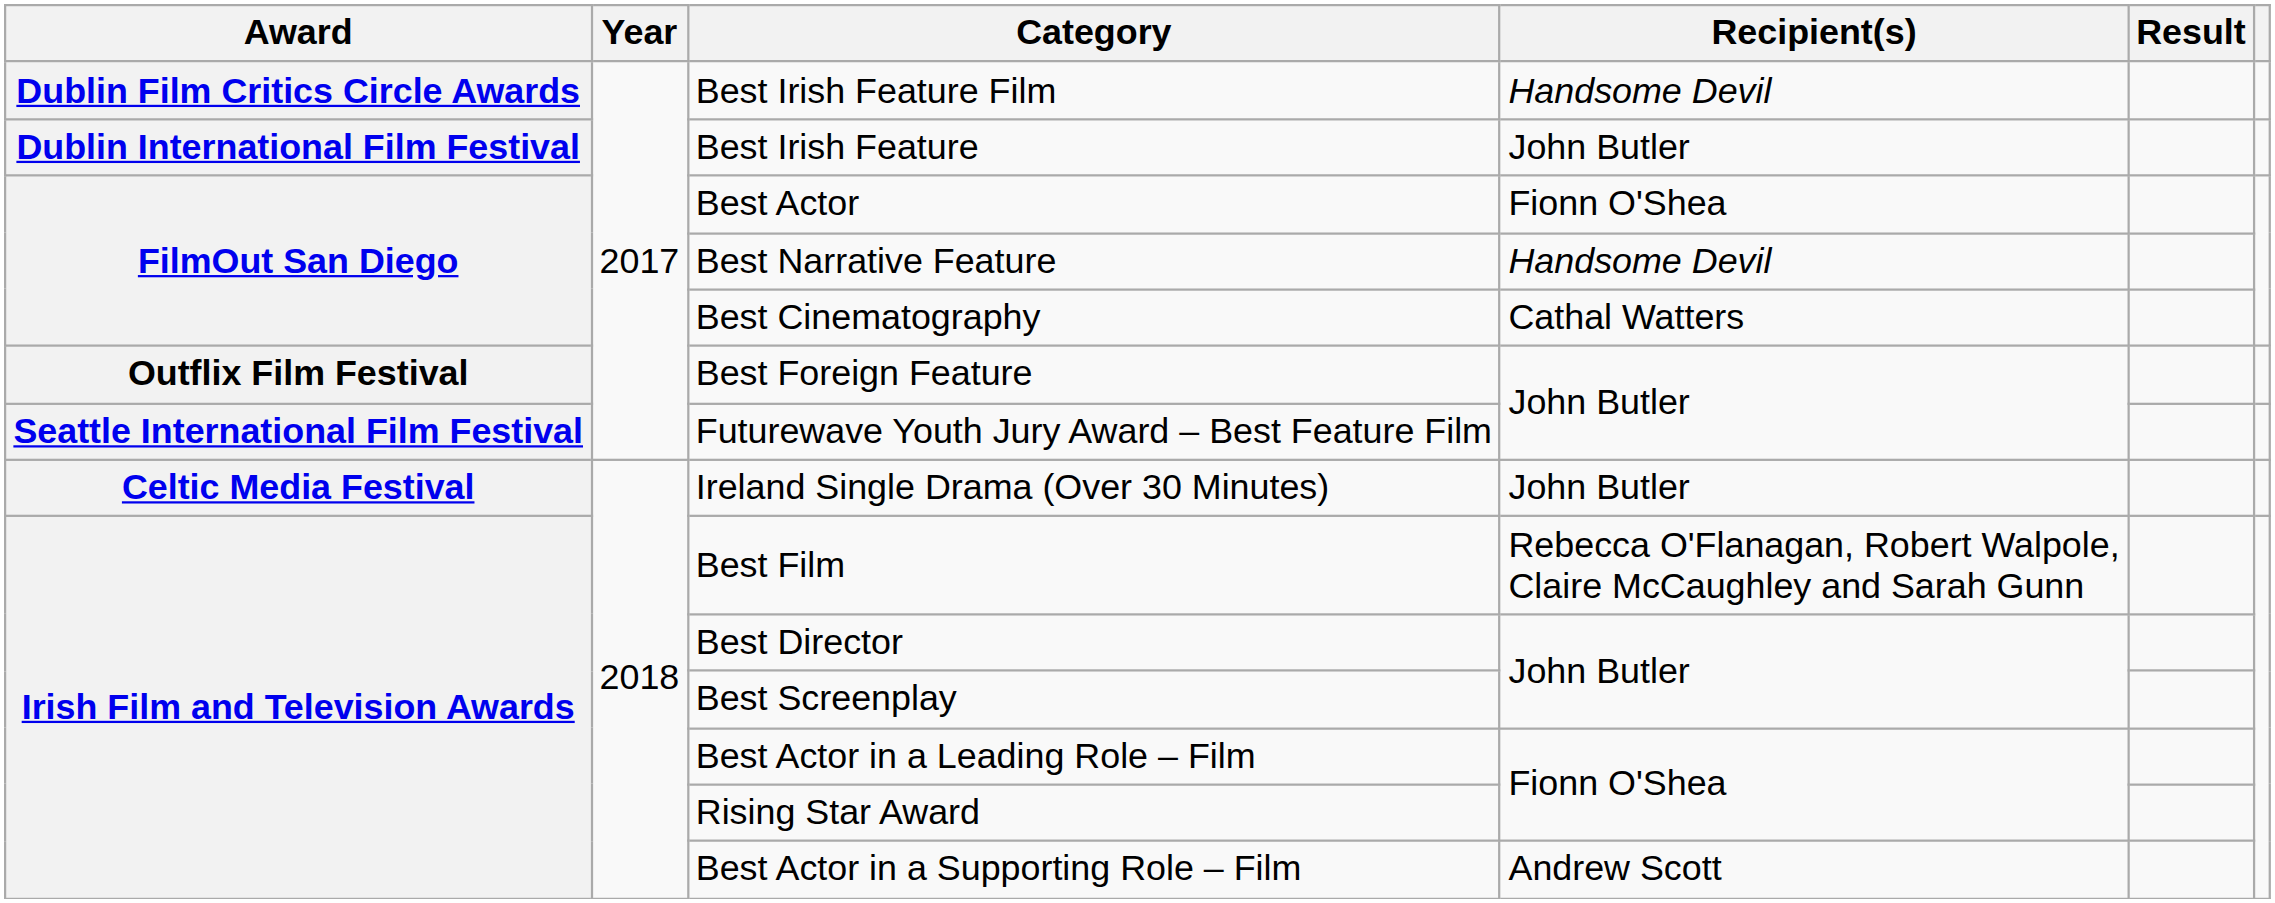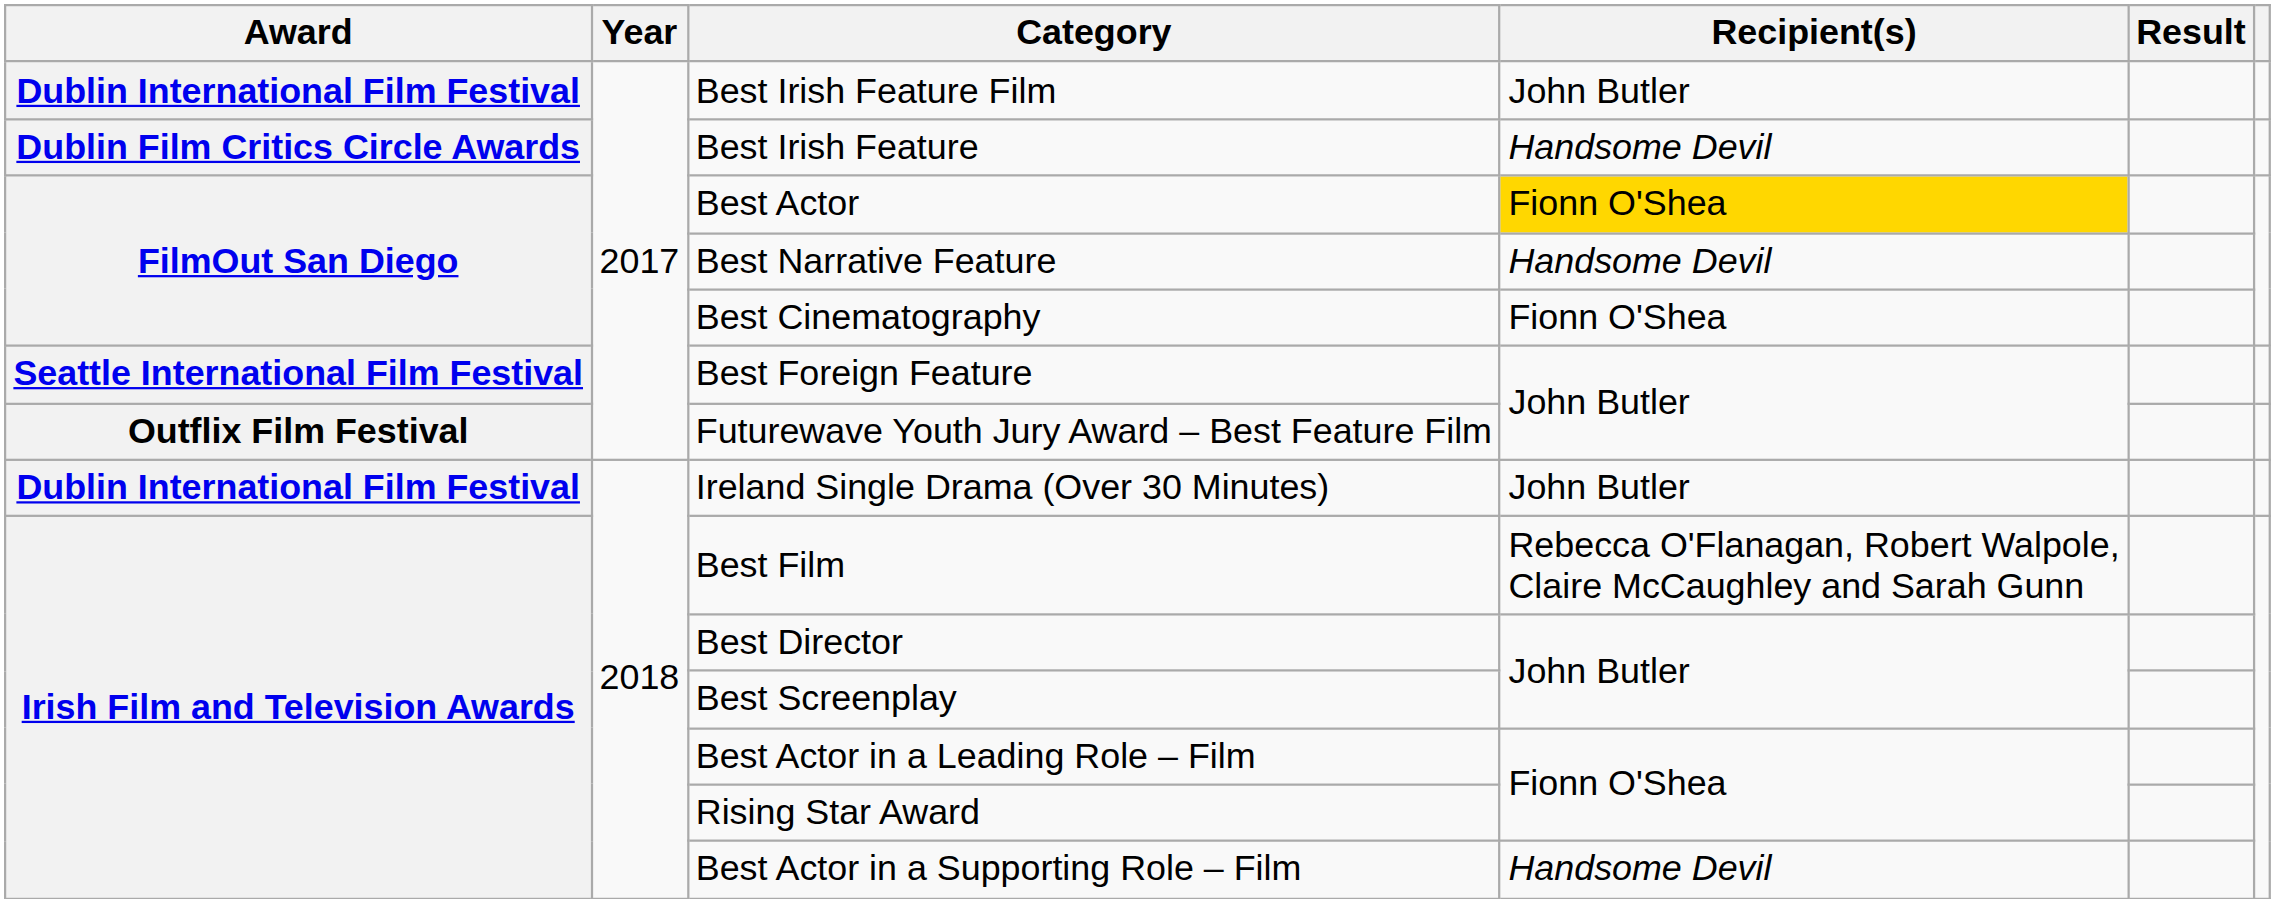 <table class="wikitable plainrowheaders">
 <tr>
 <th scope="col">Award</th>
 <th scope="col">Year</th>
 <th scope="col">Category</th>
 <th scope="col">Recipient(s)</th>
 <th scope="col">Result</th>
 <th scope="col"></th>
 </tr>
 <tr>
-<th scope="row"><a href='#'>Dublin Film Critics Circle Awards</a></th>
+<th scope="row"><a href='#'>Dublin International Film Festival</a></th>
 <td rowspan="7">2017</td>
 <td>Best Irish Feature Film</td>
-<td><em>Handsome Devil</em></td>
+<td>John Butler</td>
 <td></td>
 <td></td>
 </tr>
 <tr>
-<th scope="row"><a href='#'>Dublin International Film Festival</a></th>
+<th scope="row"><a href='#'>Dublin Film Critics Circle Awards</a></th>
 <td>Best Irish Feature</td>
-<td>John Butler</td>
+<td><em>Handsome Devil</em></td>
 <td></td>
 <td></td>
 </tr>
 <tr>
 <th scope="row" rowspan="3"><a href='#'>FilmOut San Diego</a></th>
 <td>Best Actor</td>
-<td>Fionn O'Shea</td>
+<td style="background: gold;">Fionn O'Shea</td>
 <td></td>
 <td rowspan="3"></td>
 </tr>
 <tr>
 <td>Best Narrative Feature</td>
 <td><em>Handsome Devil</em></td>
 <td></td>
 </tr>
 <tr>
 <td>Best Cinematography</td>
-<td>Cathal Watters</td>
+<td>Fionn O'Shea</td>
 <td></td>
 </tr>
 <tr>
-<th scope="row">Outflix Film Festival</th>
+<th scope="row"><a href='#'>Seattle International Film Festival</a></th>
 <td>Best Foreign Feature</td>
 <td rowspan="2">John Butler</td>
 <td></td>
 <td></td>
 </tr>
 <tr>
-<th scope="row"><a href='#'>Seattle International Film Festival</a></th>
+<th scope="row">Outflix Film Festival</th>
 <td>Futurewave Youth Jury Award – Best Feature Film</td>
 <td></td>
 <td></td>
 </tr>
 <tr>
-<th scope="row"><a href='#'>Celtic Media Festival</a></th>
+<th scope="row"><a href='#'>Dublin International Film Festival</a></th>
 <td rowspan="7">2018</td>
 <td>Ireland Single Drama (Over 30 Minutes)</td>
 <td>John Butler</td>
 <td></td>
 <td></td>
 </tr>
 <tr>
 <th scope="row" rowspan="6"><a href='#'>Irish Film and Television Awards</a></th>
 <td>Best Film</td>
 <td>Rebecca O'Flanagan, Robert Walpole,<br>Claire McCaughley and Sarah Gunn</td>
 <td></td>
 <td rowspan="6"></td>
 </tr>
 <tr>
 <td>Best Director</td>
 <td rowspan="2">John Butler</td>
 <td></td>
 </tr>
 <tr>
 <td>Best Screenplay</td>
 <td></td>
 </tr>
 <tr>
 <td>Best Actor in a Leading Role – Film</td>
 <td rowspan="2">Fionn O'Shea</td>
 <td></td>
 </tr>
 <tr>
 <td>Rising Star Award</td>
 <td></td>
 </tr>
 <tr>
 <td>Best Actor in a Supporting Role – Film</td>
-<td>Andrew Scott</td>
+<td><em>Handsome Devil</em></td>
 <td></td>
 </tr>
 </table>
